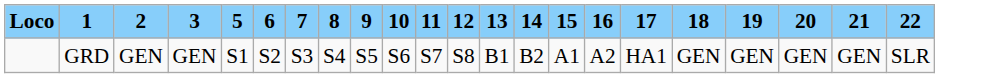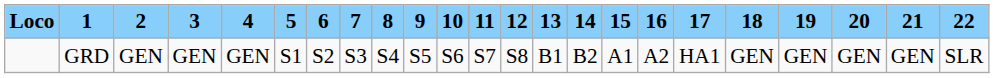 <table class="wikitable plainrowheaders unsortable" style="text-align:center">
 <tr>
 <th scope="col" rowspan="1" style="background:lightskyblue;">Loco</th>
 <th scope="col" rowspan="1" style="background:lightskyblue;">1</th>
 <th scope="col" rowspan="1" style="background:lightskyblue;">2</th>
 <th scope="col" rowspan="1" style="background:lightskyblue;">3</th>
+<th scope="col" rowspan="1" style="background:lightskyblue;">4</th>
 <th scope="col" rowspan="1" style="background:lightskyblue;">5</th>
 <th scope="col" rowspan="1" style="background:lightskyblue;">6</th>
 <th scope="col" rowspan="1" style="background:lightskyblue;">7</th>
 <th scope="col" rowspan="1" style="background:lightskyblue;">8</th>
 <th scope="col" rowspan="1" style="background:lightskyblue;">9</th>
 <th scope="col" rowspan="1" style="background:lightskyblue;">10</th>
 <th scope="col" rowspan="1" style="background:lightskyblue;">11</th>
 <th scope="col" rowspan="1" style="background:lightskyblue;">12</th>
 <th scope="col" rowspan="1" style="background:lightskyblue;">13</th>
 <th scope="col" rowspan="1" style="background:lightskyblue;">14</th>
 <th scope="col" rowspan="1" style="background:lightskyblue;">15</th>
 <th scope="col" rowspan="1" style="background:lightskyblue;">16</th>
 <th scope="col" rowspan="1" style="background:lightskyblue;">17</th>
 <th scope="col" rowspan="1" style="background:lightskyblue;">18</th>
 <th scope="col" rowspan="1" style="background:lightskyblue;">19</th>
 <th scope="col" rowspan="1" style="background:lightskyblue;">20</th>
 <th scope="col" rowspan="1" style="background:lightskyblue;">21</th>
 <th scope="col" rowspan="1" style="background:lightskyblue;">22</th>
 </tr>
 <tr>
 <td></td>
 <td>GRD</td>
 <td>GEN</td>
 <td>GEN</td>
+<td>GEN</td>
 <td>S1</td>
 <td>S2</td>
 <td>S3</td>
 <td>S4</td>
 <td>S5</td>
 <td>S6</td>
 <td>S7</td>
 <td>S8</td>
 <td>B1</td>
 <td>B2</td>
 <td>A1</td>
 <td>A2</td>
 <td>HA1</td>
 <td>GEN</td>
 <td>GEN</td>
 <td>GEN</td>
 <td>GEN</td>
 <td>SLR</td>
 </tr>
 </table>
